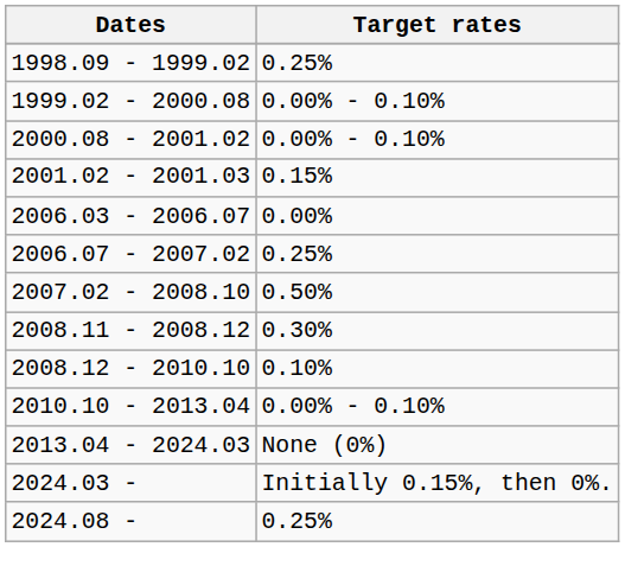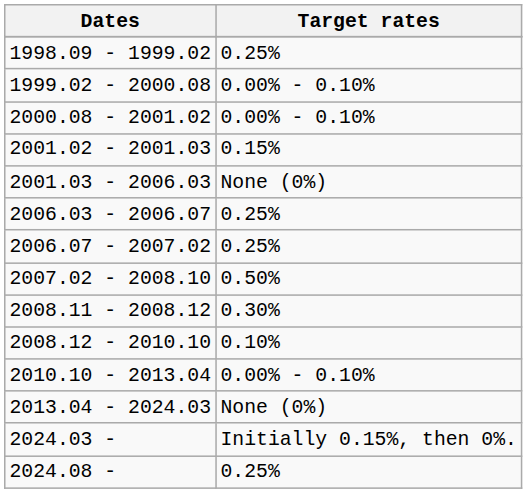 <table class="wikitable">
 <tr>
 <th>Dates</th>
 <th>Target rates</th>
 </tr>
 <tr>
 </tr>
 <tr>
 <td>1998.09 - 1999.02</td>
 <td>0.25%</td>
 </tr>
 <tr>
 <td>1999.02 - 2000.08</td>
 <td>0.00% - 0.10%</td>
 </tr>
 <tr>
 <td>2000.08 - 2001.02</td>
 <td>0.00% - 0.10%</td>
 </tr>
 <tr>
 <td>2001.02 - 2001.03</td>
 <td>0.15%</td>
 </tr>
 <tr>
+<td>2001.03 - 2006.03</td>
+<td>None (0%)</td>
+</tr>
+<tr>
 <td>2006.03 - 2006.07</td>
-<td>0.00%</td>
+<td>0.25%</td>
 </tr>
 <tr>
 <td>2006.07 - 2007.02</td>
 <td>0.25%</td>
 </tr>
 <tr>
 <td>2007.02 - 2008.10</td>
 <td>0.50%</td>
 </tr>
 <tr>
 <td>2008.11 - 2008.12</td>
 <td>0.30%</td>
 </tr>
 <tr>
 <td>2008.12 - 2010.10</td>
 <td>0.10%</td>
 </tr>
 <tr>
 <td>2010.10 - 2013.04</td>
 <td>0.00% - 0.10%</td>
 </tr>
 <tr>
 <td>2013.04 - 2024.03</td>
 <td>None (0%)</td>
 </tr>
 <tr>
 <td>2024.03 -</td>
 <td>Initially 0.15%, then 0%.</td>
 </tr>
 <tr>
 <td>2024.08 -</td>
 <td>0.25%</td>
 </tr>
 </table>
